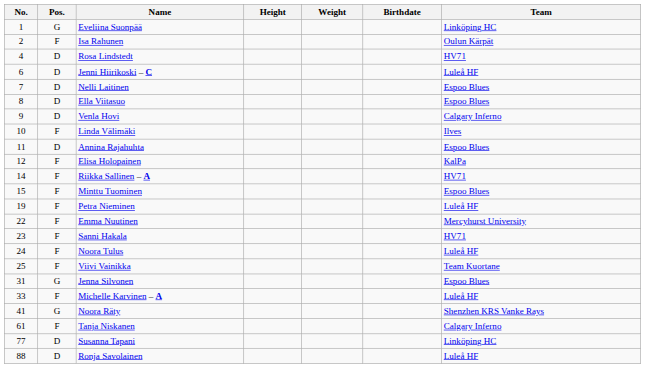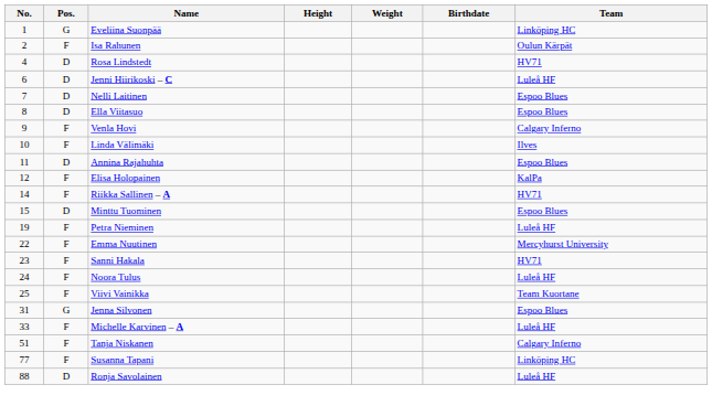 <table width="80%" class="wikitable sortable" style="font-size: 90%; text-align: center;">
 <tr>
 <th>No.</th>
 <th>Pos.</th>
 <th>Name</th>
 <th>Height</th>
 <th>Weight</th>
 <th>Birthdate</th>
 <th>Team</th>
 </tr>
 <tr>
 <td>1</td>
 <td>G</td>
 <td align=left><a href='#'>Eveliina Suonpää</a></td>
 <td></td>
 <td></td>
 <td></td>
 <td style="text-align:left;"> <a href='#'>Linköping HC</a></td>
 </tr>
 <tr>
 <td>2</td>
 <td>F</td>
 <td align=left><a href='#'>Isa Rahunen</a></td>
 <td></td>
 <td></td>
 <td></td>
 <td style="text-align:left;"> <a href='#'>Oulun Kärpät</a></td>
 </tr>
 <tr>
 <td>4</td>
 <td>D</td>
 <td align=left><a href='#'>Rosa Lindstedt</a></td>
 <td></td>
 <td></td>
 <td></td>
 <td style="text-align:left;"> <a href='#'>HV71</a></td>
 </tr>
 <tr>
 <td>6</td>
 <td>D</td>
 <td align=left><a href='#'>Jenni Hiirikoski</a> –  <strong><a href='#'>C</a></strong></td>
 <td></td>
 <td></td>
 <td></td>
 <td style="text-align:left;"> <a href='#'>Luleå HF</a></td>
 </tr>
 <tr>
 <td>7</td>
 <td>D</td>
 <td align=left><a href='#'>Nelli Laitinen</a></td>
 <td></td>
 <td></td>
 <td></td>
 <td style="text-align:left;"> <a href='#'>Espoo Blues</a></td>
 </tr>
 <tr>
 <td>8</td>
 <td>D</td>
 <td align=left><a href='#'>Ella Viitasuo</a></td>
 <td></td>
 <td></td>
 <td></td>
 <td style="text-align:left;"> <a href='#'>Espoo Blues</a></td>
 </tr>
 <tr>
 <td>9</td>
-<td>D</td>
+<td>F</td>
 <td align=left><a href='#'>Venla Hovi</a></td>
 <td></td>
 <td></td>
 <td></td>
 <td style="text-align:left;"> <a href='#'>Calgary Inferno</a></td>
 </tr>
 <tr>
 <td>10</td>
 <td>F</td>
 <td align=left><a href='#'>Linda Välimäki</a></td>
 <td></td>
 <td></td>
 <td></td>
 <td style="text-align:left;"> <a href='#'>Ilves</a></td>
 </tr>
 <tr>
 <td>11</td>
 <td>D</td>
 <td align=left><a href='#'>Annina Rajahuhta</a></td>
 <td></td>
 <td></td>
 <td></td>
 <td style="text-align:left;"> <a href='#'>Espoo Blues</a></td>
 </tr>
 <tr>
 <td>12</td>
 <td>F</td>
 <td align=left><a href='#'>Elisa Holopainen</a></td>
 <td></td>
 <td></td>
 <td></td>
 <td style="text-align:left;"> <a href='#'>KalPa</a></td>
 </tr>
 <tr>
 <td>14</td>
 <td>F</td>
 <td align=left><a href='#'>Riikka Sallinen</a> – <strong><a href='#'>A</a></strong></td>
 <td></td>
 <td></td>
 <td></td>
 <td style="text-align:left;"> <a href='#'>HV71</a></td>
 </tr>
 <tr>
 <td>15</td>
-<td>F</td>
+<td>D</td>
 <td align=left><a href='#'>Minttu Tuominen</a></td>
 <td></td>
 <td></td>
 <td></td>
 <td style="text-align:left;"> <a href='#'>Espoo Blues</a></td>
 </tr>
 <tr>
 <td>19</td>
 <td>F</td>
 <td align=left><a href='#'>Petra Nieminen</a></td>
 <td></td>
 <td></td>
 <td></td>
 <td style="text-align:left;"> <a href='#'>Luleå HF</a></td>
 </tr>
 <tr>
 <td>22</td>
 <td>F</td>
 <td align=left><a href='#'>Emma Nuutinen</a></td>
 <td></td>
 <td></td>
 <td></td>
 <td style="text-align:left;"> <a href='#'>Mercyhurst University</a></td>
 </tr>
 <tr>
 <td>23</td>
 <td>F</td>
 <td align=left><a href='#'>Sanni Hakala</a></td>
 <td></td>
 <td></td>
 <td></td>
 <td style="text-align:left;"> <a href='#'>HV71</a></td>
 </tr>
 <tr>
 <td>24</td>
 <td>F</td>
 <td align=left><a href='#'>Noora Tulus</a></td>
 <td></td>
 <td></td>
 <td></td>
 <td style="text-align:left;"> <a href='#'>Luleå HF</a></td>
 </tr>
 <tr>
 <td>25</td>
 <td>F</td>
 <td align=left><a href='#'>Viivi Vainikka</a></td>
 <td></td>
 <td></td>
 <td></td>
 <td style="text-align:left;"> <a href='#'>Team Kuortane</a></td>
 </tr>
 <tr>
 <td>31</td>
 <td>G</td>
 <td align=left><a href='#'>Jenna Silvonen</a></td>
 <td></td>
 <td></td>
 <td></td>
 <td style="text-align:left;"> <a href='#'>Espoo Blues</a></td>
 </tr>
 <tr>
 <td>33</td>
 <td>F</td>
 <td align=left><a href='#'>Michelle Karvinen</a> – <strong><a href='#'>A</a></strong></td>
 <td></td>
 <td></td>
 <td></td>
 <td style="text-align:left;"> <a href='#'>Luleå HF</a></td>
 </tr>
 <tr>
-<td>41</td>
-<td>G</td>
-<td align=left><a href='#'>Noora Räty</a></td>
-<td></td>
-<td></td>
-<td></td>
-<td style="text-align:left;"> <a href='#'>Shenzhen KRS Vanke Rays</a></td>
-</tr>
-<tr>
-<td>61</td>
+<td>51</td>
 <td>F</td>
 <td align=left><a href='#'>Tanja Niskanen</a></td>
 <td></td>
 <td></td>
 <td></td>
 <td style="text-align:left;"> <a href='#'>Calgary Inferno</a></td>
 </tr>
 <tr>
 <td>77</td>
-<td>D</td>
+<td>F</td>
 <td align=left><a href='#'>Susanna Tapani</a></td>
 <td></td>
 <td></td>
 <td></td>
 <td style="text-align:left;"> <a href='#'>Linköping HC</a></td>
 </tr>
 <tr>
 <td>88</td>
 <td>D</td>
 <td align=left><a href='#'>Ronja Savolainen</a></td>
 <td></td>
 <td></td>
 <td></td>
 <td style="text-align:left;"> <a href='#'>Luleå HF</a></td>
 </tr>
 </table>
